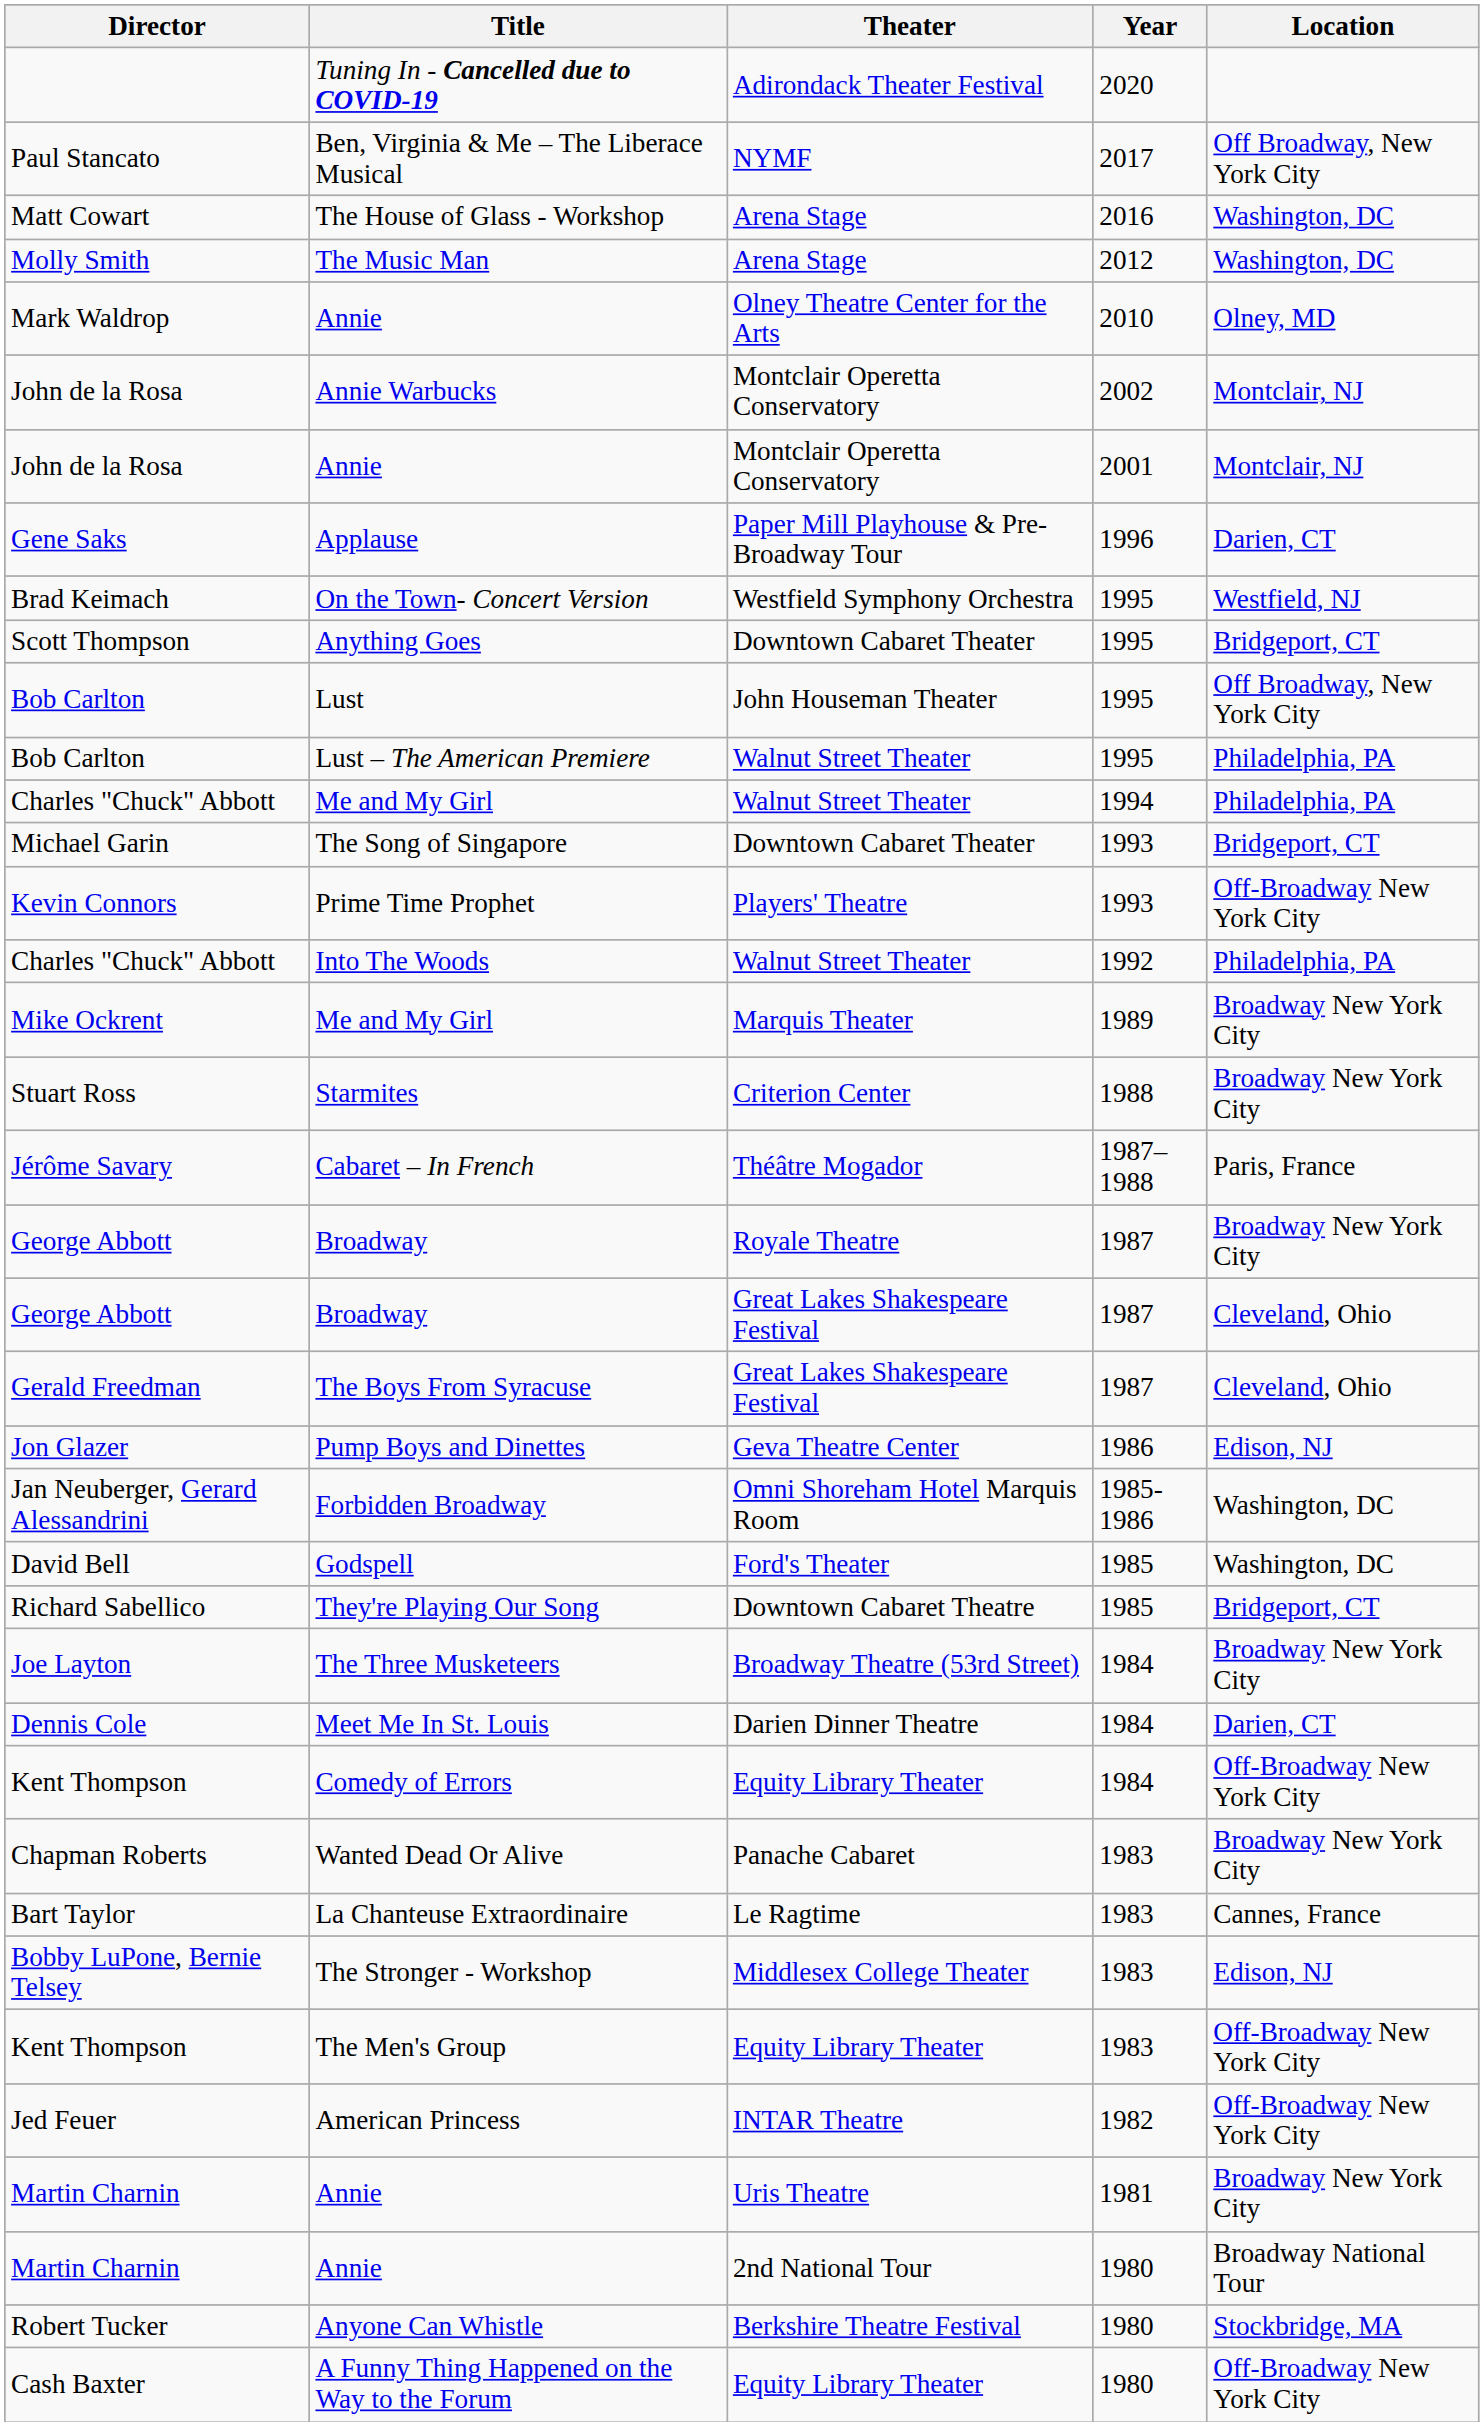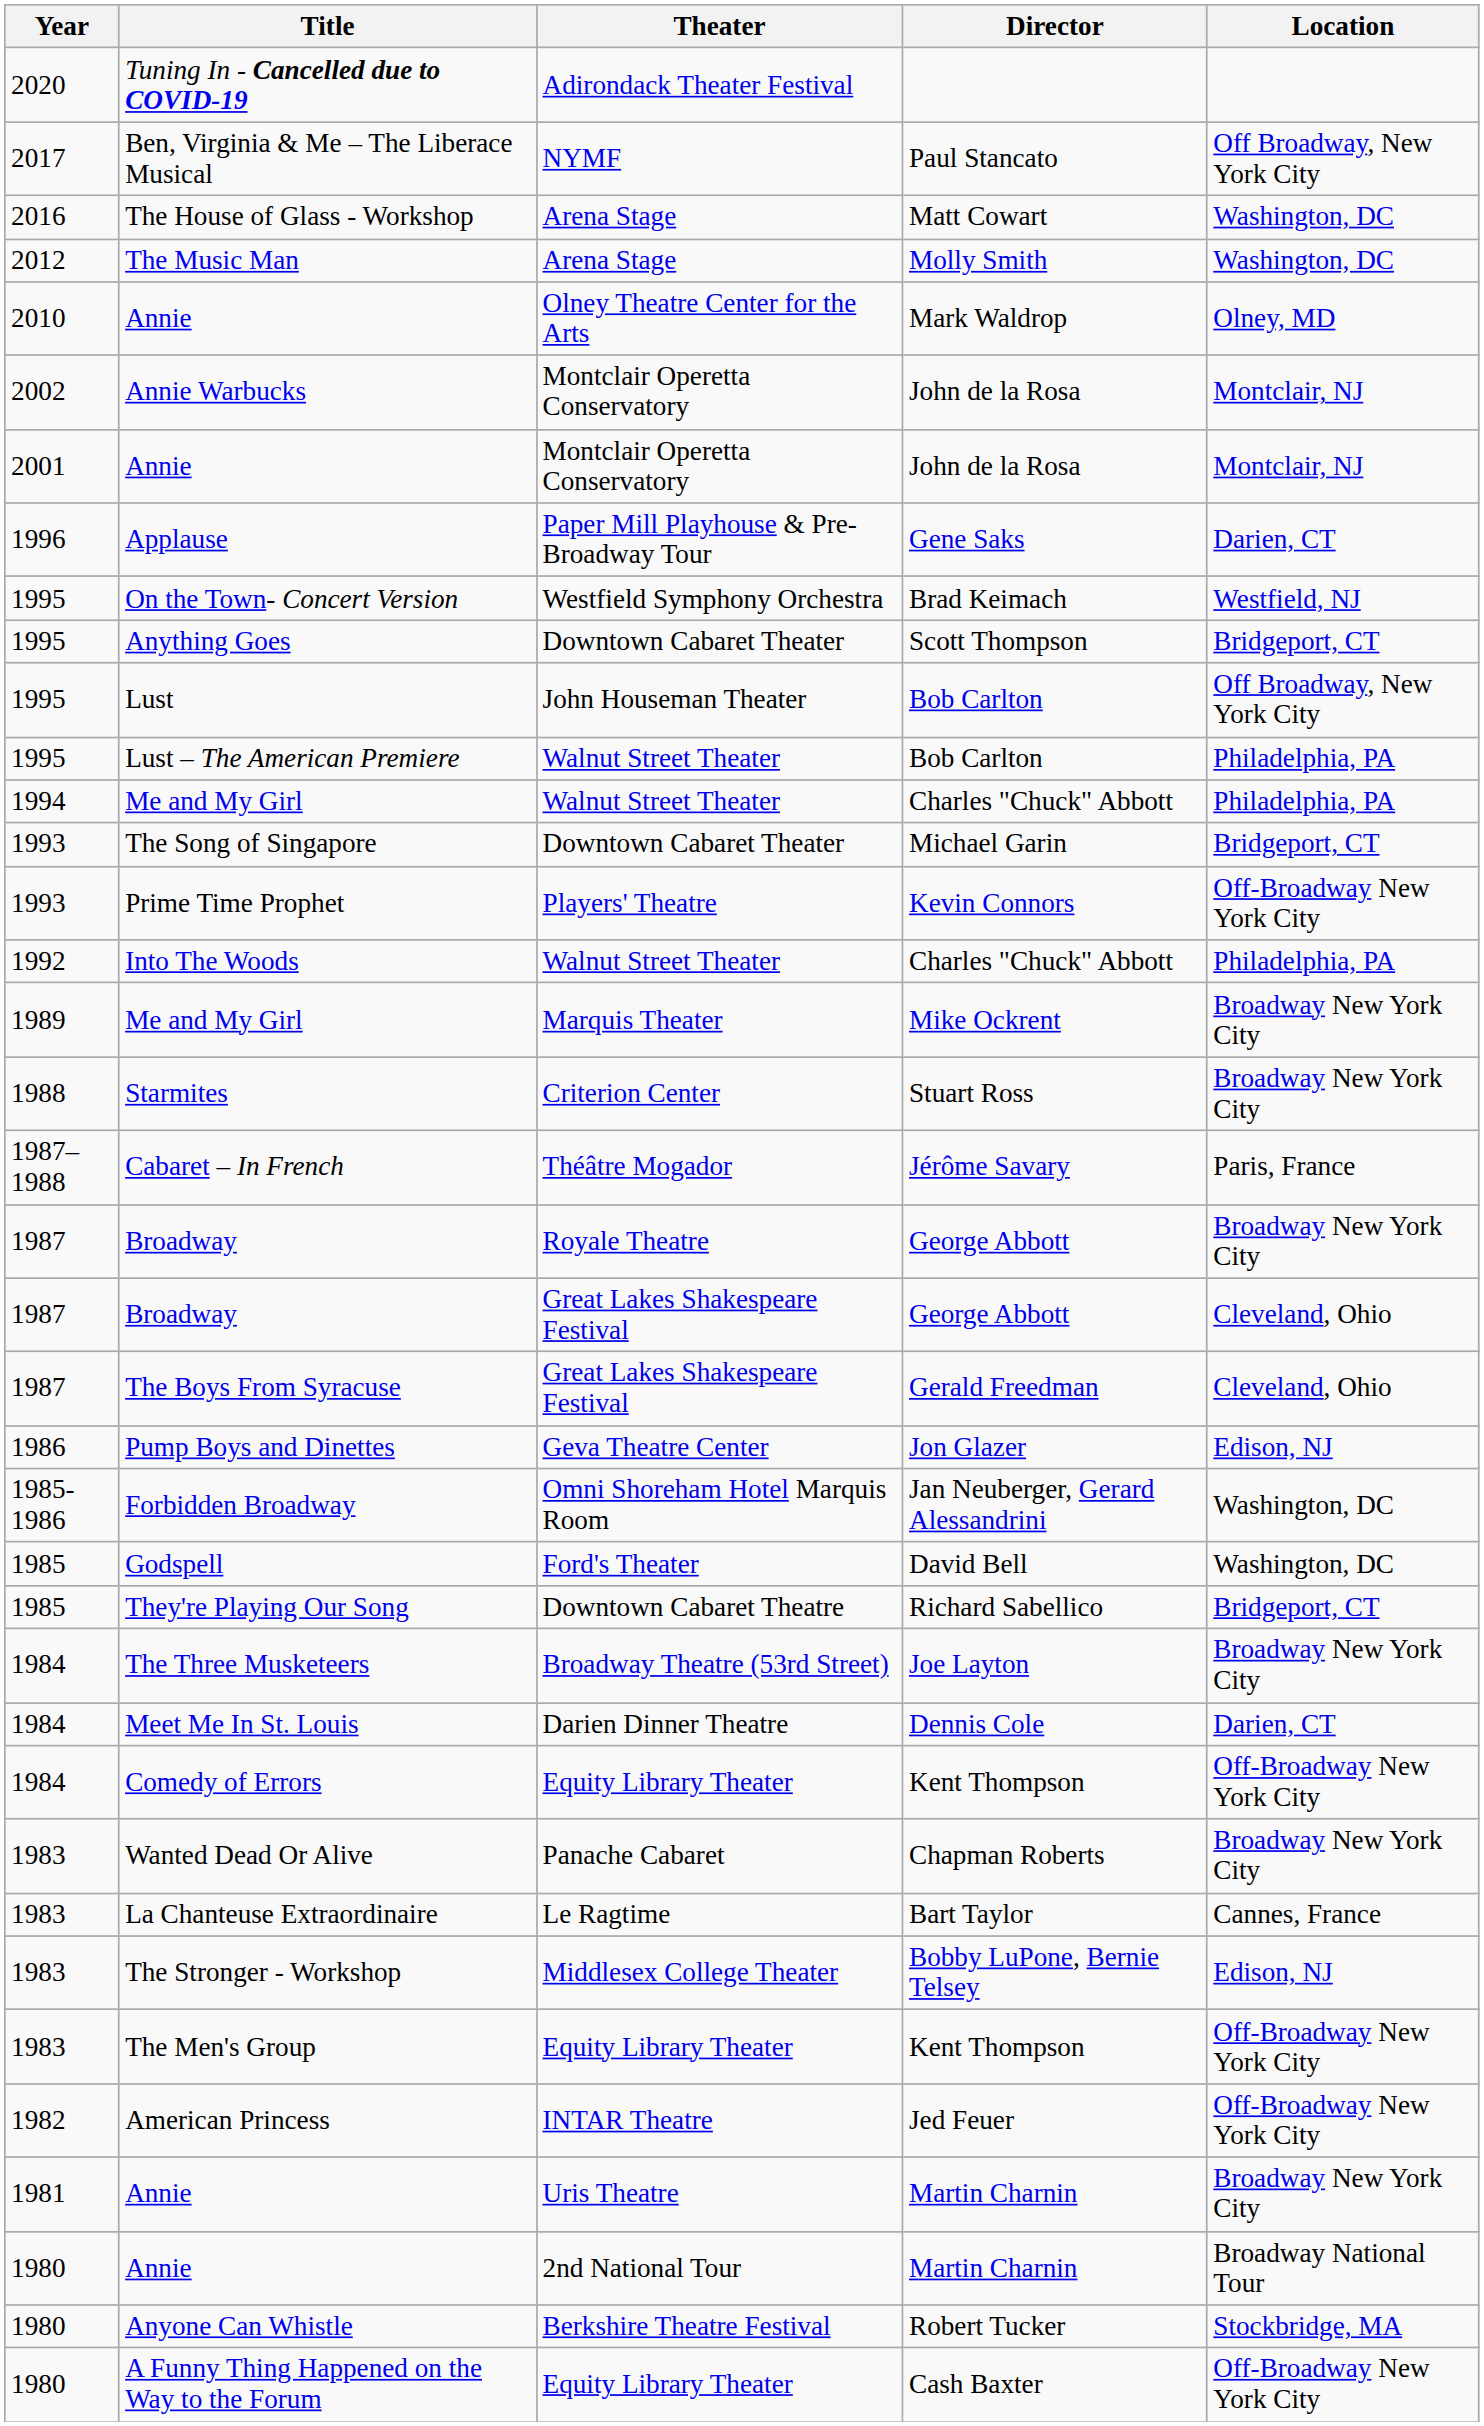 <table class="wikitable sortable">
 <tr>
-<th>Director</th>
+<th>Year</th>
 <th>Title</th>
 <th>Theater</th>
-<th>Year</th>
+<th>Director</th>
 <th class="unsortable">Location</th>
 </tr>
 <tr>
-<td></td>
+<td>2020</td>
 <td><em>Tuning In - <strong>Cancelled due to <a href='#'>COVID-19</a><strong><em></td>
 <td><a href='#'>Adirondack Theater Festival</a></td>
-<td>2020</td>
+<td></td>
 <td></td>
 </tr>
 <tr>
-<td>Paul Stancato</td>
+<td>2017</td>
 <td></em>Ben, Virginia & Me – The Liberace Musical<em></td>
 <td><a href='#'>NYMF</a></td>
-<td>2017</td>
+<td>Paul Stancato</td>
 <td><a href='#'>Off Broadway</a>, New York City</td>
 </tr>
 <tr>
-<td>Matt Cowart</td>
+<td>2016</td>
 <td>The House of Glass - Workshop</td>
 <td><a href='#'>Arena Stage</a></td>
-<td>2016</td>
+<td>Matt Cowart</td>
 <td><a href='#'>Washington, DC</a></td>
 </tr>
 <tr>
-<td><a href='#'>Molly Smith</a></td>
+<td>2012</td>
 <td></em><a href='#'>The Music Man</a><em></td>
 <td><a href='#'>Arena Stage</a></td>
-<td>2012</td>
+<td><a href='#'>Molly Smith</a></td>
 <td><a href='#'>Washington, DC</a></td>
 </tr>
 <tr>
-<td>Mark Waldrop</td>
+<td>2010</td>
 <td></em><a href='#'>Annie</a><em></td>
 <td><a href='#'>Olney Theatre Center for the Arts</a></td>
-<td>2010</td>
+<td>Mark Waldrop</td>
 <td><a href='#'>Olney, MD</a></td>
 </tr>
 <tr>
-<td>John de la Rosa</td>
+<td>2002</td>
 <td></em><a href='#'>Annie Warbucks</a><em></td>
 <td>Montclair Operetta Conservatory</td>
-<td>2002</td>
+<td>John de la Rosa</td>
 <td><a href='#'>Montclair, NJ</a></td>
 </tr>
 <tr>
-<td>John de la Rosa</td>
+<td>2001</td>
 <td></em><a href='#'>Annie</a><em></td>
 <td>Montclair Operetta Conservatory</td>
-<td>2001</td>
+<td>John de la Rosa</td>
 <td><a href='#'>Montclair, NJ</a></td>
 </tr>
 <tr>
-<td><a href='#'>Gene Saks</a></td>
+<td>1996</td>
 <td></em><a href='#'>Applause</a><em></td>
 <td><a href='#'>Paper Mill Playhouse</a> & Pre-Broadway Tour</td>
-<td>1996</td>
+<td><a href='#'>Gene Saks</a></td>
 <td><a href='#'>Darien, CT</a></td>
 </tr>
 <tr>
-<td>Brad Keimach</td>
+<td>1995</td>
 <td></em><a href='#'>On the Town</a><em>- Concert Version</td>
 <td>Westfield Symphony Orchestra</td>
-<td>1995</td>
+<td>Brad Keimach</td>
 <td><a href='#'>Westfield, NJ</a></td>
 </tr>
 <tr>
-<td>Scott Thompson</td>
+<td>1995</td>
 <td></em><a href='#'>Anything Goes</a><em></td>
 <td>Downtown Cabaret Theater</td>
-<td>1995</td>
+<td>Scott Thompson</td>
 <td><a href='#'>Bridgeport, CT</a></td>
 </tr>
 <tr>
-<td><a href='#'>Bob Carlton</a></td>
+<td>1995</td>
 <td></em>Lust<em></td>
 <td>John Houseman Theater</td>
-<td>1995</td>
+<td><a href='#'>Bob Carlton</a></td>
 <td><a href='#'>Off Broadway</a>, New York City</td>
 </tr>
 <tr>
-<td>Bob Carlton</td>
+<td>1995</td>
 <td></em>Lust<em> – The American Premiere</td>
 <td><a href='#'>Walnut Street Theater</a></td>
-<td>1995</td>
+<td>Bob Carlton</td>
 <td><a href='#'>Philadelphia, PA</a></td>
 </tr>
 <tr>
-<td>Charles "Chuck" Abbott</td>
+<td>1994</td>
 <td></em><a href='#'>Me and My Girl</a><em></td>
 <td><a href='#'>Walnut Street Theater</a></td>
-<td>1994</td>
+<td>Charles "Chuck" Abbott</td>
 <td><a href='#'>Philadelphia, PA</a></td>
 </tr>
 <tr>
-<td>Michael Garin</td>
+<td>1993</td>
 <td></em>The Song of Singapore<em></td>
 <td>Downtown Cabaret Theater</td>
-<td>1993</td>
+<td>Michael Garin</td>
 <td><a href='#'>Bridgeport, CT</a></td>
 </tr>
 <tr>
-<td><a href='#'>Kevin Connors</a></td>
+<td>1993</td>
 <td></em>Prime Time Prophet<em></td>
 <td><a href='#'>Players' Theatre</a></td>
-<td>1993</td>
+<td><a href='#'>Kevin Connors</a></td>
 <td><a href='#'>Off-Broadway</a> New York City</td>
 </tr>
 <tr>
-<td>Charles "Chuck" Abbott</td>
+<td>1992</td>
 <td></em><a href='#'>Into The Woods</a><em></td>
 <td><a href='#'>Walnut Street Theater</a></td>
-<td>1992</td>
+<td>Charles "Chuck" Abbott</td>
 <td><a href='#'>Philadelphia, PA</a></td>
 </tr>
 <tr>
-<td><a href='#'>Mike Ockrent</a></td>
+<td>1989</td>
 <td></em><a href='#'>Me and My Girl</a><em></td>
 <td><a href='#'>Marquis Theater</a></td>
-<td>1989</td>
+<td><a href='#'>Mike Ockrent</a></td>
 <td><a href='#'>Broadway</a> New York City</td>
 </tr>
 <tr>
-<td>Stuart Ross</td>
+<td>1988</td>
 <td></em><a href='#'>Starmites</a><em></td>
 <td><a href='#'>Criterion Center</a></td>
-<td>1988</td>
+<td>Stuart Ross</td>
 <td><a href='#'>Broadway</a> New York City</td>
 </tr>
 <tr>
-<td><a href='#'>Jérôme Savary</a></td>
+<td>1987–1988</td>
 <td></em><a href='#'>Cabaret</a><em> – In French</td>
 <td><a href='#'>Théâtre Mogador</a></td>
-<td>1987–1988</td>
+<td><a href='#'>Jérôme Savary</a></td>
 <td>Paris, France</td>
 </tr>
 <tr>
-<td><a href='#'>George Abbott</a></td>
+<td>1987</td>
 <td></em><a href='#'>Broadway</a><em></td>
 <td><a href='#'>Royale Theatre</a></td>
-<td>1987</td>
+<td><a href='#'>George Abbott</a></td>
 <td><a href='#'>Broadway</a> New York City</td>
 </tr>
 <tr>
-<td><a href='#'>George Abbott</a></td>
+<td>1987</td>
 <td></em><a href='#'>Broadway</a><em></td>
 <td><a href='#'>Great Lakes Shakespeare Festival</a></td>
-<td>1987</td>
+<td><a href='#'>George Abbott</a></td>
 <td><a href='#'>Cleveland</a>, Ohio</td>
 </tr>
 <tr>
-<td><a href='#'>Gerald Freedman</a></td>
+<td>1987</td>
 <td></em><a href='#'>The Boys From Syracuse</a><em></td>
 <td><a href='#'>Great Lakes Shakespeare Festival</a></td>
-<td>1987</td>
+<td><a href='#'>Gerald Freedman</a></td>
 <td><a href='#'>Cleveland</a>, Ohio</td>
 </tr>
 <tr>
-<td><a href='#'>Jon Glazer</a></td>
+<td>1986</td>
 <td></em><a href='#'>Pump Boys and Dinettes</a><em></td>
 <td><a href='#'>Geva Theatre Center</a></td>
-<td>1986</td>
+<td><a href='#'>Jon Glazer</a></td>
 <td><a href='#'>Edison, NJ</a></td>
 </tr>
 <tr>
-<td>Jan Neuberger, <a href='#'>Gerard Alessandrini</a></td>
+<td>1985-1986</td>
 <td></em><a href='#'>Forbidden Broadway</a><em></td>
 <td><a href='#'>Omni Shoreham Hotel</a> Marquis Room</td>
-<td>1985-1986</td>
+<td>Jan Neuberger, <a href='#'>Gerard Alessandrini</a></td>
 <td>Washington, DC</td>
 </tr>
 <tr>
-<td>David Bell</td>
+<td>1985</td>
 <td></em><a href='#'>Godspell</a><em></td>
 <td><a href='#'>Ford's Theater</a></td>
-<td>1985</td>
+<td>David Bell</td>
 <td>Washington, DC</td>
 </tr>
 <tr>
-<td>Richard Sabellico</td>
+<td>1985</td>
 <td></em><a href='#'>They're Playing Our Song</a><em></td>
 <td>Downtown Cabaret Theatre</td>
-<td>1985</td>
+<td>Richard Sabellico</td>
 <td><a href='#'>Bridgeport, CT</a></td>
 </tr>
 <tr>
-<td><a href='#'>Joe Layton</a></td>
+<td>1984</td>
 <td></em><a href='#'>The Three Musketeers</a><em></td>
 <td><a href='#'>Broadway Theatre (53rd Street)</a></td>
-<td>1984</td>
+<td><a href='#'>Joe Layton</a></td>
 <td><a href='#'>Broadway</a> New York City</td>
 </tr>
 <tr>
-<td><a href='#'>Dennis Cole</a></td>
+<td>1984</td>
 <td><a href='#'></em>Meet Me In St. Louis<em></a></td>
 <td>Darien Dinner Theatre</td>
-<td>1984</td>
+<td><a href='#'>Dennis Cole</a></td>
 <td><a href='#'>Darien, CT</a></td>
 </tr>
 <tr>
-<td>Kent Thompson</td>
+<td>1984</td>
 <td></em><a href='#'>Comedy of Errors</a><em></td>
 <td><a href='#'>Equity Library Theater</a></td>
-<td>1984</td>
+<td>Kent Thompson</td>
 <td><a href='#'>Off-Broadway</a> New York City</td>
 </tr>
 <tr>
-<td>Chapman Roberts</td>
+<td>1983</td>
 <td></em>Wanted Dead Or Alive<em></td>
 <td>Panache Cabaret</td>
-<td>1983</td>
+<td>Chapman Roberts</td>
 <td><a href='#'>Broadway</a> New York City</td>
 </tr>
 <tr>
-<td>Bart Taylor</td>
+<td>1983</td>
 <td></em>La Chanteuse Extraordinaire<em></td>
 <td>Le Ragtime</td>
-<td>1983</td>
+<td>Bart Taylor</td>
 <td>Cannes, France</td>
 </tr>
 <tr>
-<td><a href='#'>Bobby LuPone</a>, <a href='#'>Bernie Telsey</a></td>
+<td>1983</td>
 <td></em>The Stronger - Workshop<em></td>
 <td><a href='#'>Middlesex College Theater</a></td>
-<td>1983</td>
+<td><a href='#'>Bobby LuPone</a>, <a href='#'>Bernie Telsey</a></td>
 <td><a href='#'>Edison, NJ</a></td>
 </tr>
 <tr>
-<td>Kent Thompson</td>
+<td>1983</td>
 <td></em>The Men's Group<em></td>
 <td><a href='#'>Equity Library Theater</a></td>
-<td>1983</td>
+<td>Kent Thompson</td>
 <td><a href='#'>Off-Broadway</a> New York City</td>
 </tr>
 <tr>
-<td>Jed Feuer</td>
+<td>1982</td>
 <td></em>American Princess<em></td>
 <td><a href='#'>INTAR Theatre</a></td>
-<td>1982</td>
+<td>Jed Feuer</td>
 <td><a href='#'>Off-Broadway</a> New York City</td>
 </tr>
 <tr>
-<td><a href='#'>Martin Charnin</a></td>
+<td>1981</td>
 <td></em><a href='#'>Annie</a><em></td>
 <td><a href='#'>Uris Theatre</a></td>
-<td>1981</td>
+<td><a href='#'>Martin Charnin</a></td>
 <td><a href='#'>Broadway</a> New York City</td>
 </tr>
 <tr>
-<td><a href='#'>Martin Charnin</a></td>
+<td>1980</td>
 <td></em><a href='#'>Annie</a><em></td>
 <td>2nd National Tour</td>
-<td>1980</td>
+<td><a href='#'>Martin Charnin</a></td>
 <td>Broadway National Tour</td>
 </tr>
 <tr>
-<td>Robert Tucker</td>
+<td>1980</td>
 <td></em><a href='#'>Anyone Can Whistle</a><em></td>
 <td><a href='#'>Berkshire Theatre Festival</a></td>
-<td>1980</td>
+<td>Robert Tucker</td>
 <td><a href='#'>Stockbridge, MA</a></td>
 </tr>
 <tr>
-<td>Cash Baxter</td>
+<td>1980</td>
 <td></em><a href='#'>A Funny Thing Happened on the Way to the Forum</a><em></td>
 <td><a href='#'>Equity Library Theater</a></td>
-<td>1980</td>
+<td>Cash Baxter</td>
 <td><a href='#'>Off-Broadway</a> New York City</td>
 </tr>
 </table>
